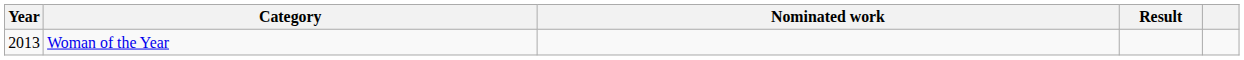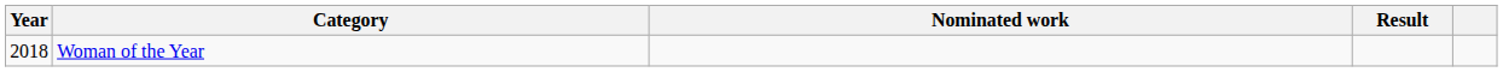 <table class="wikitable sortable">
 <tr>
 <th scope="col" style="width:1em;">Year</th>
 <th scope="col" style="width:33em;">Category</th>
 <th scope="col" style="width:39em;">Nominated work</th>
 <th scope="col" style="width:5em;">Result</th>
 <th scope="col" style="width:2em;" class="unsortable"></th>
 </tr>
 <tr>
-<td>2013</td>
+<td>2018</td>
 <td><a href='#'>Woman of the Year</a></td>
 <td></td>
 <td></td>
 <td style="text-align:center;"></td>
 </tr>
 </table>
